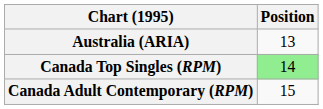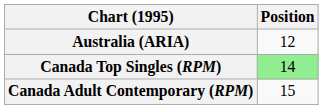 <table class="wikitable sortable plainrowheaders" style="text-align:center">
 <tr>
 <th>Chart (1995)</th>
 <th>Position</th>
 </tr>
 <tr>
 <th scope="row">Australia (ARIA)</th>
-<td>13</td>
+<td>12</td>
 </tr>
 <tr>
 <th scope="row">Canada Top Singles (<em>RPM</em>)</th>
 <td style="background: lightgreen;">14</td>
 </tr>
 <tr>
 <th scope="row">Canada Adult Contemporary (<em>RPM</em>)</th>
 <td>15</td>
 </tr>
 </table>
